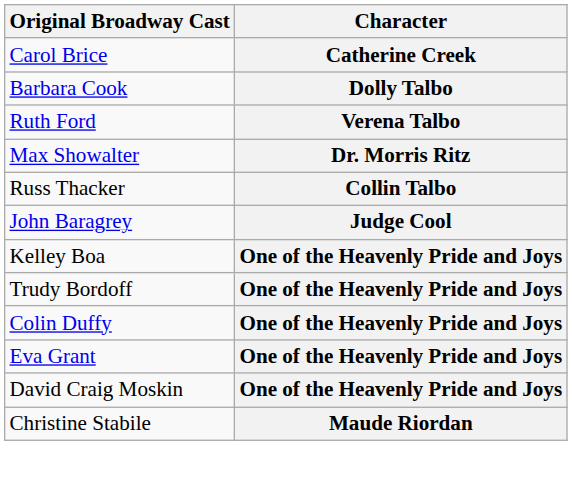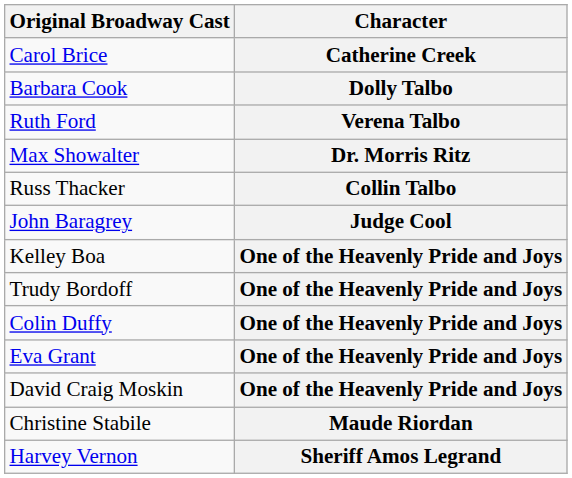 <table class="wikitable" style="width:100;">
 <tr>
 <th>Original Broadway Cast</th>
 <th>Character</th>
 </tr>
 <tr>
 <td><a href='#'>Carol Brice</a></td>
 <th>Catherine Creek</th>
 </tr>
 <tr>
 <td><a href='#'>Barbara Cook</a></td>
 <th>Dolly Talbo</th>
 </tr>
 <tr>
 <td><a href='#'>Ruth Ford</a></td>
 <th>Verena Talbo</th>
 </tr>
 <tr>
 <td><a href='#'>Max Showalter</a></td>
 <th>Dr. Morris Ritz</th>
 </tr>
 <tr>
 <td>Russ Thacker</td>
 <th>Collin Talbo</th>
 </tr>
 <tr>
 <td><a href='#'>John Baragrey</a></td>
 <th>Judge Cool</th>
 </tr>
 <tr>
 <td>Kelley Boa</td>
 <th>One of the Heavenly Pride and Joys</th>
 </tr>
 <tr>
 <td>Trudy Bordoff</td>
 <th>One of the Heavenly Pride and Joys</th>
 </tr>
 <tr>
 <td><a href='#'>Colin Duffy</a></td>
 <th>One of the Heavenly Pride and Joys</th>
 </tr>
 <tr>
 <td><a href='#'>Eva Grant</a></td>
 <th>One of the Heavenly Pride and Joys</th>
 </tr>
 <tr>
 <td>David Craig Moskin</td>
 <th>One of the Heavenly Pride and Joys</th>
 </tr>
 <tr>
 <td>Christine Stabile</td>
 <th>Maude Riordan</th>
 </tr>
+<tr>
+<td><a href='#'>Harvey Vernon</a></td>
+<th>Sheriff Amos Legrand</th>
+</tr>
 </table>
